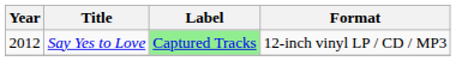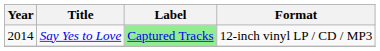 <table class="wikitable">
 <tr>
 <th>Year</th>
 <th>Title</th>
 <th>Label</th>
 <th>Format</th>
 </tr>
 <tr>
-<td>2012</td>
+<td>2014</td>
 <td><em><a href='#'>Say Yes to Love</a></em></td>
 <td style="background: lightgreen;"><a href='#'>Captured Tracks</a></td>
 <td>12-inch vinyl LP / CD / MP3</td>
 </tr>
 <tr>
 </tr>
 </table>
